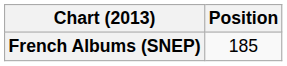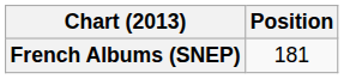 <table class="wikitable plainrowheaders" style="text-align:center">
 <tr>
 <th scope="col">Chart (2013)</th>
 <th scope="col">Position</th>
 </tr>
 <tr>
 <th scope="row">French Albums (SNEP)</th>
-<td>185</td>
+<td>181</td>
 </tr>
 </table>
